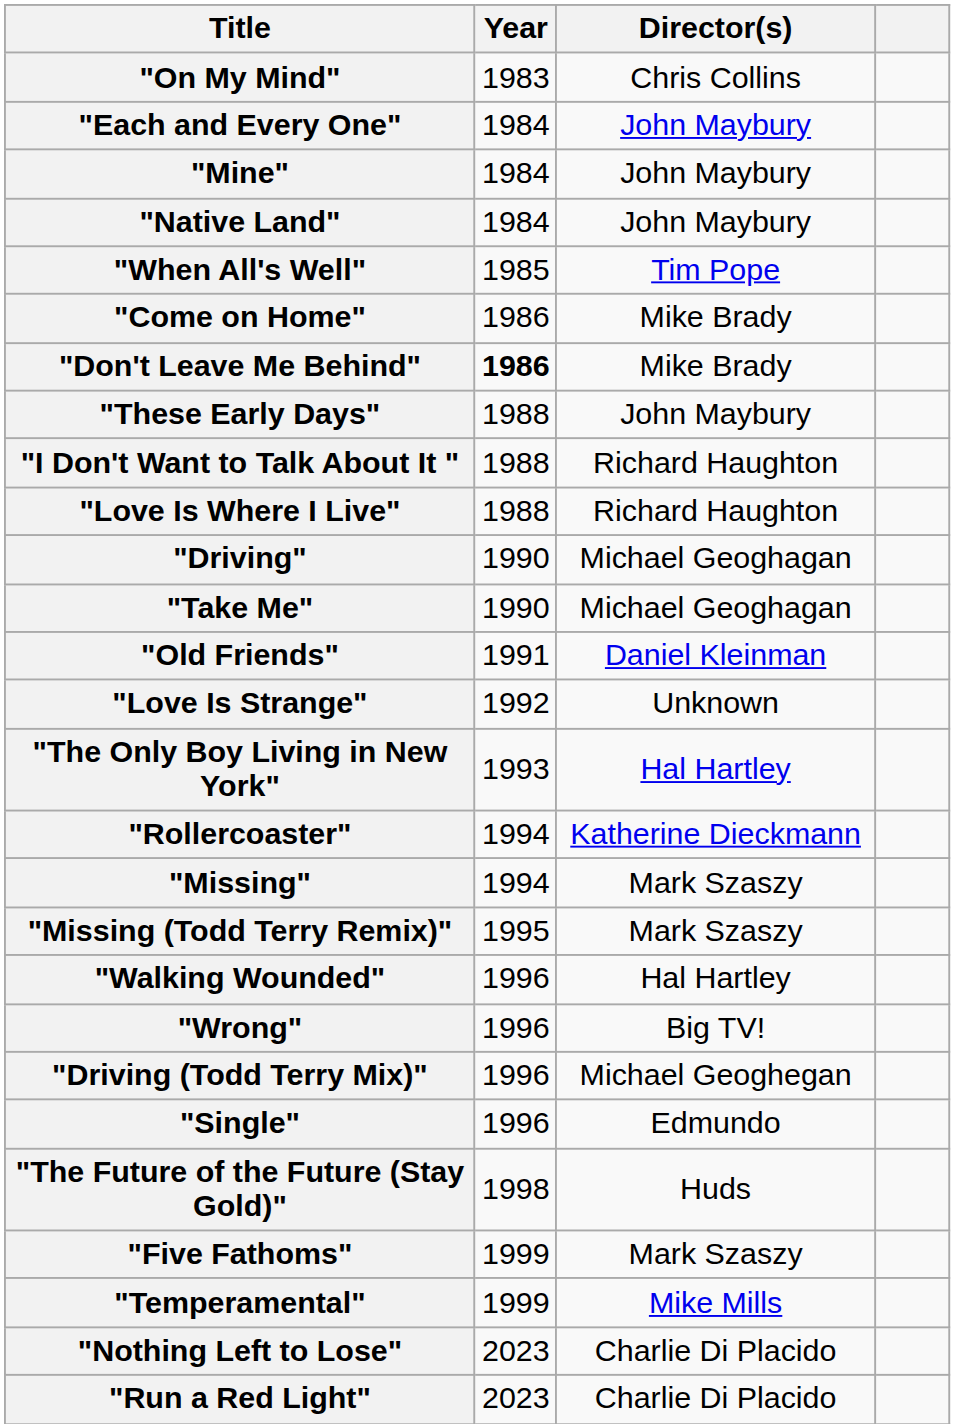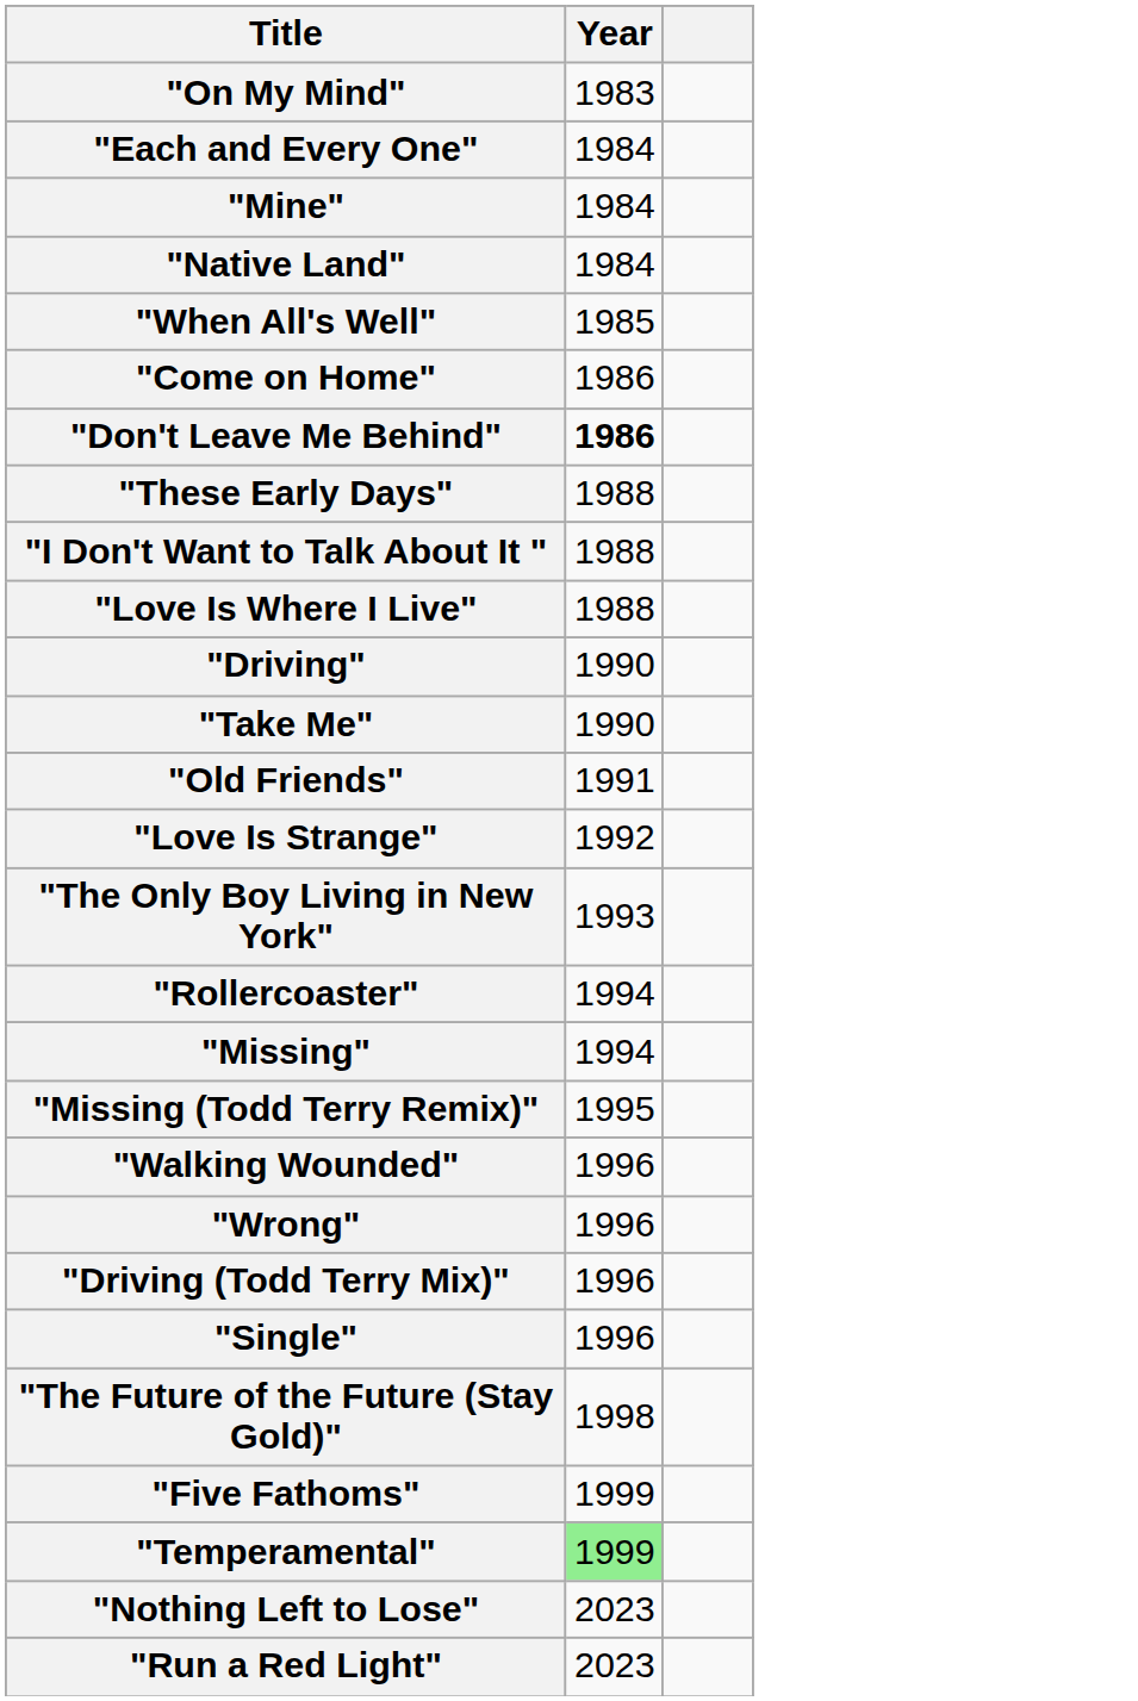 <table class="wikitable sortable plainrowheaders" style="text-align:center;">
 <tr>
 <th scope="col" style="width:15em;">Title</th>
 <th scope="col" style="width:2em;">Year</th>
-<th scope="col" style="width:10em;">Director(s)</th>
 <th scope="col" style="width:2em;" class="unsortable"></th>
 </tr>
 <tr>
 <th scope="row">"On My Mind"</th>
 <td>1983</td>
-<td>Chris Collins</td>
 <td></td>
 </tr>
 <tr>
 <th scope="row">"Each and Every One"</th>
 <td>1984</td>
-<td><a href='#'>John Maybury</a></td>
 <td></td>
 </tr>
 <tr>
 <th scope="row">"Mine"</th>
 <td>1984</td>
-<td>John Maybury</td>
 <td></td>
 </tr>
 <tr>
 <th scope="row">"Native Land"</th>
 <td>1984</td>
-<td>John Maybury</td>
 <td></td>
 </tr>
 <tr>
 <th scope="row">"When All's Well"</th>
 <td>1985</td>
-<td><a href='#'>Tim Pope</a></td>
 <td></td>
 </tr>
 <tr>
 <th scope="row">"Come on Home"</th>
 <td>1986</td>
-<td>Mike Brady</td>
 <td></td>
 </tr>
 <tr>
 <th scope="row">"Don't Leave Me Behind"</th>
 <td><strong>1986</strong></td>
-<td>Mike Brady</td>
 <td></td>
 </tr>
 <tr>
 <th scope="row">"These Early Days"</th>
 <td>1988</td>
-<td>John Maybury</td>
 <td></td>
 </tr>
 <tr>
 <th scope="row">"I Don't Want to Talk About It "</th>
 <td>1988</td>
-<td>Richard Haughton</td>
 <td></td>
 </tr>
 <tr>
 <th scope="row">"Love Is Where I Live"</th>
 <td>1988</td>
-<td>Richard Haughton</td>
 <td></td>
 </tr>
 <tr>
 <th scope="row">"Driving"</th>
 <td>1990</td>
-<td>Michael Geoghagan</td>
 <td></td>
 </tr>
 <tr>
 <th scope="row">"Take Me"</th>
 <td>1990</td>
-<td>Michael Geoghagan</td>
 <td></td>
 </tr>
 <tr>
 <th scope="row">"Old Friends"</th>
 <td>1991</td>
-<td><a href='#'>Daniel Kleinman</a></td>
 <td></td>
 </tr>
 <tr>
 <th scope="row">"Love Is Strange"</th>
 <td>1992</td>
-<td>Unknown</td>
 <td></td>
 </tr>
 <tr>
 <th scope="row">"The Only Boy Living in New York"</th>
 <td>1993</td>
-<td><a href='#'>Hal Hartley</a></td>
 <td></td>
 </tr>
 <tr>
 <th scope="row">"Rollercoaster"</th>
 <td>1994</td>
-<td><a href='#'>Katherine Dieckmann</a></td>
 <td></td>
 </tr>
 <tr>
 <th scope="row">"Missing"</th>
 <td>1994</td>
-<td>Mark Szaszy</td>
 <td></td>
 </tr>
 <tr>
 <th scope="row">"Missing (Todd Terry Remix)"</th>
 <td>1995</td>
-<td>Mark Szaszy</td>
 <td></td>
 </tr>
 <tr>
 <th scope="row">"Walking Wounded"</th>
 <td>1996</td>
-<td>Hal Hartley</td>
 <td></td>
 </tr>
 <tr>
 <th scope="row">"Wrong"</th>
 <td>1996</td>
-<td>Big TV!</td>
 <td></td>
 </tr>
 <tr>
 <th scope="row">"Driving (Todd Terry Mix)"</th>
 <td>1996</td>
-<td>Michael Geoghegan</td>
 <td></td>
 </tr>
 <tr>
 <th scope="row">"Single"</th>
 <td>1996</td>
-<td>Edmundo</td>
 <td></td>
 </tr>
 <tr>
 <th scope="row">"The Future of the Future (Stay Gold)"</th>
 <td>1998</td>
-<td>Huds</td>
 <td></td>
 </tr>
 <tr>
 <th scope="row">"Five Fathoms"</th>
 <td>1999</td>
-<td>Mark Szaszy</td>
 <td></td>
 </tr>
 <tr>
 <th scope="row">"Temperamental"</th>
-<td>1999</td>
-<td><a href='#'>Mike Mills</a></td>
+<td style="background: lightgreen;">1999</td>
 <td></td>
 </tr>
 <tr>
 <th scope="row">"Nothing Left to Lose"</th>
 <td>2023</td>
-<td>Charlie Di Placido</td>
 <td></td>
 </tr>
 <tr>
 <th scope="row">"Run a Red Light"</th>
 <td>2023</td>
-<td>Charlie Di Placido</td>
 <td></td>
 </tr>
 </table>
